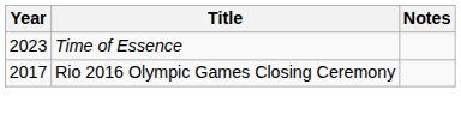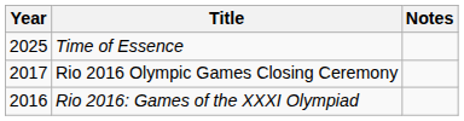 <table class="wikitable sortable">
 <tr>
 <th>Year</th>
 <th>Title</th>
 <th class="unsortable">Notes</th>
 </tr>
 <tr>
-<td>2023</td>
+<td>2025</td>
 <td><em>Time of Essence</em></td>
 <td></td>
 </tr>
 <tr>
 <td>2017</td>
 <td>Rio 2016 Olympic Games Closing Ceremony</td>
 <td></td>
 </tr>
+<tr>
+<td>2016</td>
+<td><em>Rio 2016: Games of the XXXI Olympiad</em></td>
+<td></td>
+</tr>
 </table>
